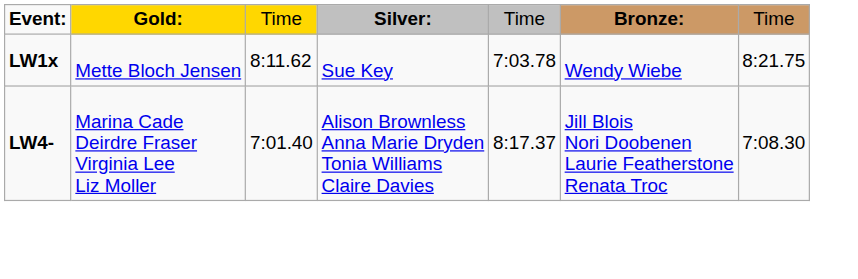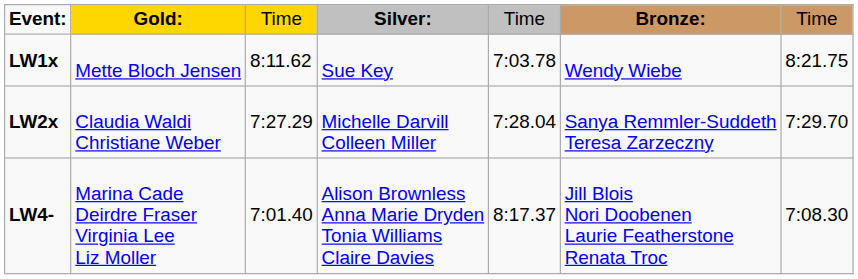 <table class="wikitable">
 <tr>
 <td><strong>Event:</strong></td>
 <td style="text-align:center;background-color:gold;"><strong>Gold:</strong></td>
 <td style="text-align:center;background-color:gold;">Time</td>
 <td style="text-align:center;background-color:silver;"><strong>Silver:</strong></td>
 <td style="text-align:center;background-color:silver;">Time</td>
 <td style="text-align:center;background-color:#CC9966;"><strong>Bronze:</strong></td>
 <td style="text-align:center;background-color:#CC9966;">Time</td>
 </tr>
 <tr>
 <td><strong>LW1x</strong></td>
 <td> <br> <a href='#'>Mette Bloch Jensen</a></td>
 <td>8:11.62</td>
 <td> <br> <a href='#'>Sue Key</a></td>
 <td>7:03.78</td>
 <td> <br> <a href='#'>Wendy Wiebe</a></td>
 <td>8:21.75</td>
 </tr>
 <tr>
+<td><strong>LW2x</strong></td>
+<td> <br> <a href='#'>Claudia Waldi</a> <br> <a href='#'>Christiane Weber</a></td>
+<td>7:27.29</td>
+<td> <br> <a href='#'>Michelle Darvill</a> <br> <a href='#'>Colleen Miller</a></td>
+<td>7:28.04</td>
+<td> <br> <a href='#'>Sanya Remmler-Suddeth</a> <br> <a href='#'>Teresa Zarzeczny</a></td>
+<td>7:29.70</td>
+</tr>
+<tr>
 <td><strong>LW4-</strong></td>
 <td> <br> <a href='#'>Marina Cade</a> <br> <a href='#'>Deirdre Fraser</a> <br> <a href='#'>Virginia Lee</a> <br> <a href='#'>Liz Moller</a></td>
 <td>7:01.40</td>
 <td> <br> <a href='#'>Alison Brownless</a> <br> <a href='#'>Anna Marie Dryden</a> <br> <a href='#'>Tonia Williams</a> <br> <a href='#'>Claire Davies</a></td>
 <td>8:17.37</td>
 <td> <br> <a href='#'>Jill Blois</a> <br> <a href='#'>Nori Doobenen</a> <br> <a href='#'>Laurie Featherstone</a> <br> <a href='#'>Renata Troc</a></td>
 <td>7:08.30</td>
 </tr>
 </table>
